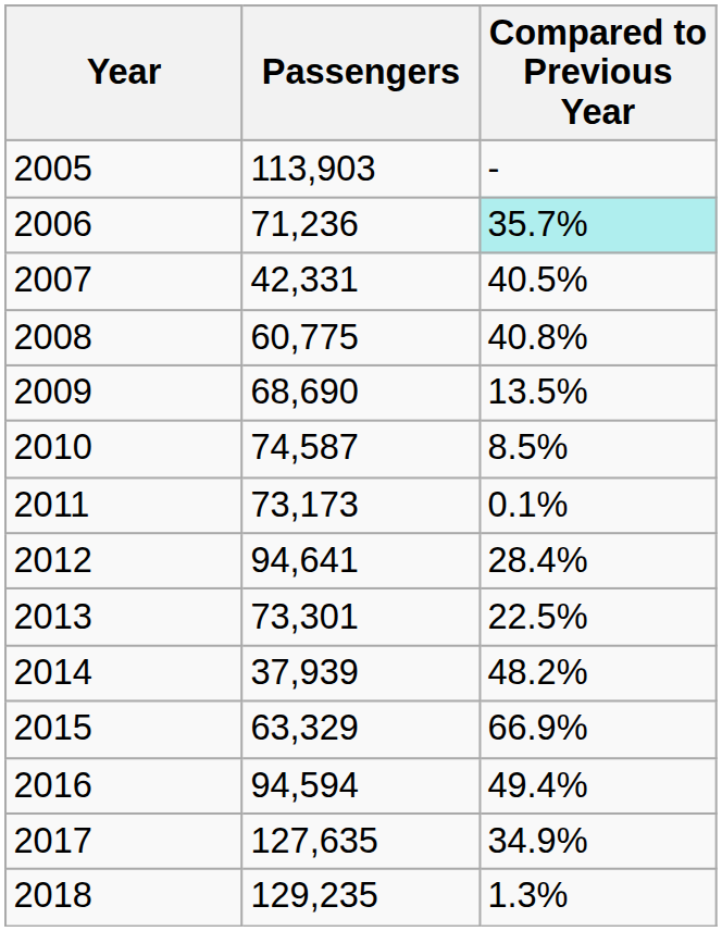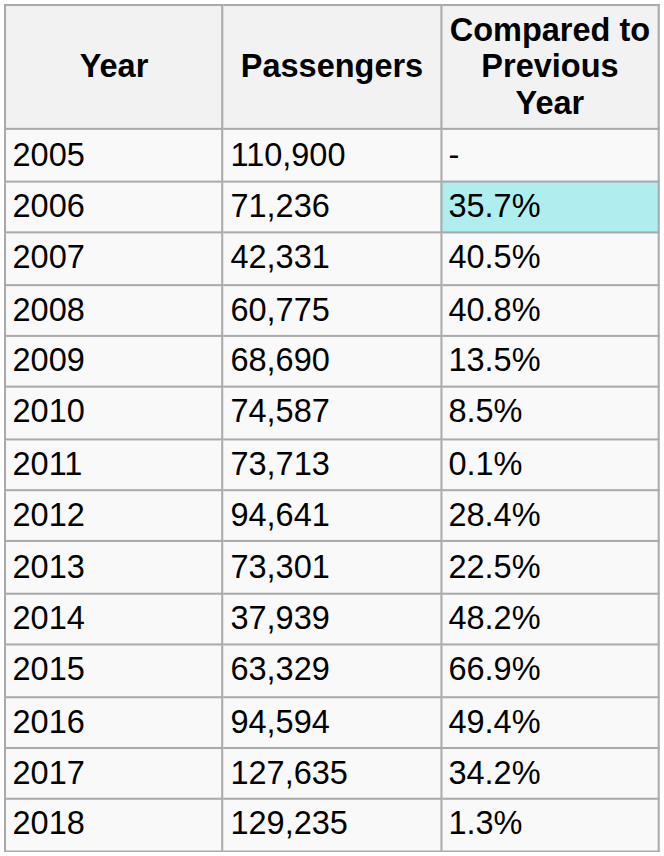 <table class="wikitable">
 <tr style="background:lightgrey;">
 <th style="width:100px;">Year</th>
 <th style="width:100px;">Passengers</th>
 <th style="width:100px;">Compared to Previous Year</th>
 </tr>
 <tr>
 <td>2005</td>
-<td>113,903</td>
+<td>110,900</td>
 <td>-</td>
 </tr>
 <tr>
 <td>2006</td>
 <td>71,236</td>
 <td style="background: paleturquoise;"> 35.7%</td>
 </tr>
 <tr>
 <td>2007</td>
 <td>42,331</td>
 <td> 40.5%</td>
 </tr>
 <tr>
 <td>2008</td>
 <td>60,775</td>
 <td> 40.8%</td>
 </tr>
 <tr>
 <td>2009</td>
 <td>68,690</td>
 <td> 13.5%</td>
 </tr>
 <tr>
 <td>2010</td>
 <td>74,587</td>
 <td> 8.5%</td>
 </tr>
 <tr>
 <td>2011</td>
-<td>73,173</td>
+<td>73,713</td>
 <td> 0.1%</td>
 </tr>
 <tr>
 <td>2012</td>
 <td>94,641</td>
 <td> 28.4%</td>
 </tr>
 <tr>
 <td>2013</td>
 <td>73,301</td>
 <td> 22.5%</td>
 </tr>
 <tr>
 <td>2014</td>
 <td>37,939</td>
 <td> 48.2%</td>
 </tr>
 <tr>
 <td>2015</td>
 <td>63,329</td>
 <td> 66.9%</td>
 </tr>
 <tr>
 <td>2016</td>
 <td>94,594</td>
 <td> 49.4%</td>
 </tr>
 <tr>
 <td>2017</td>
 <td>127,635</td>
-<td> 34.9%</td>
+<td> 34.2%</td>
 </tr>
 <tr>
 <td>2018</td>
 <td>129,235</td>
 <td> 1.3%</td>
 </tr>
 </table>
